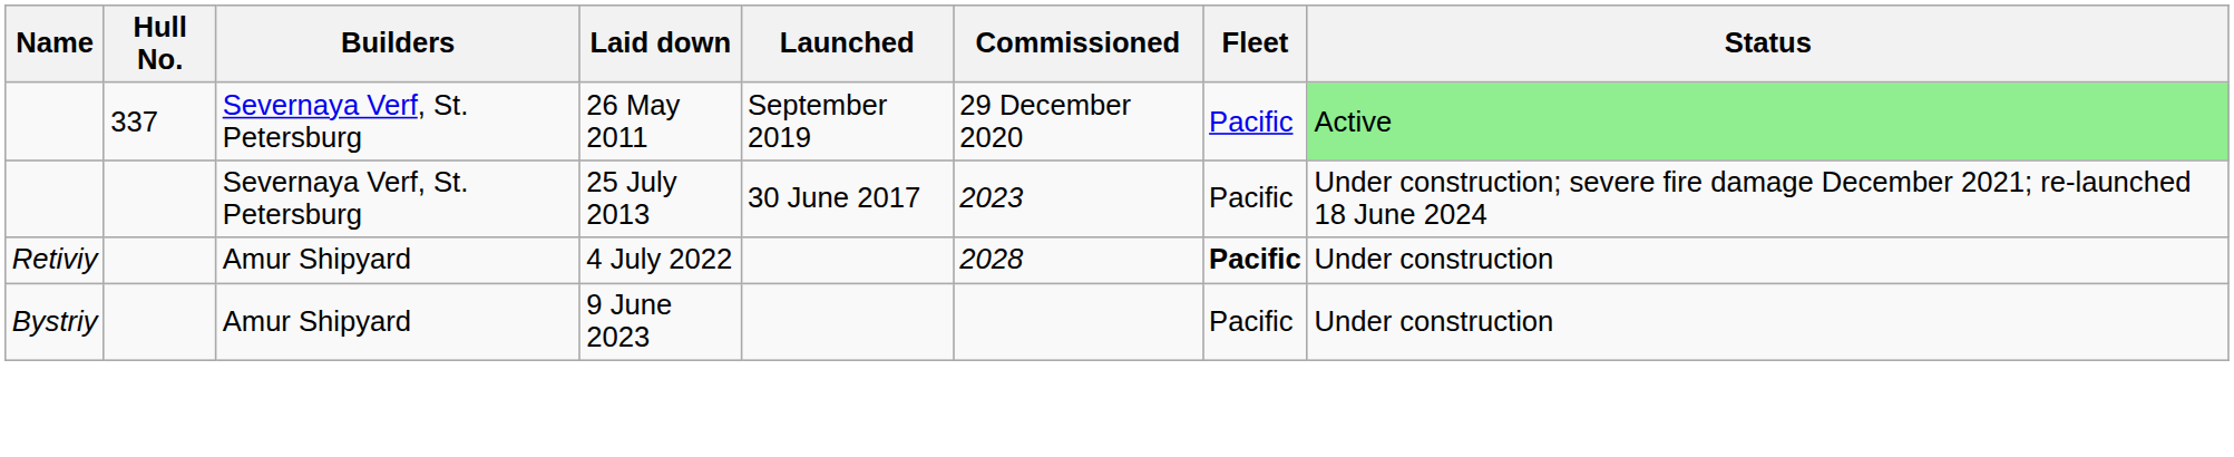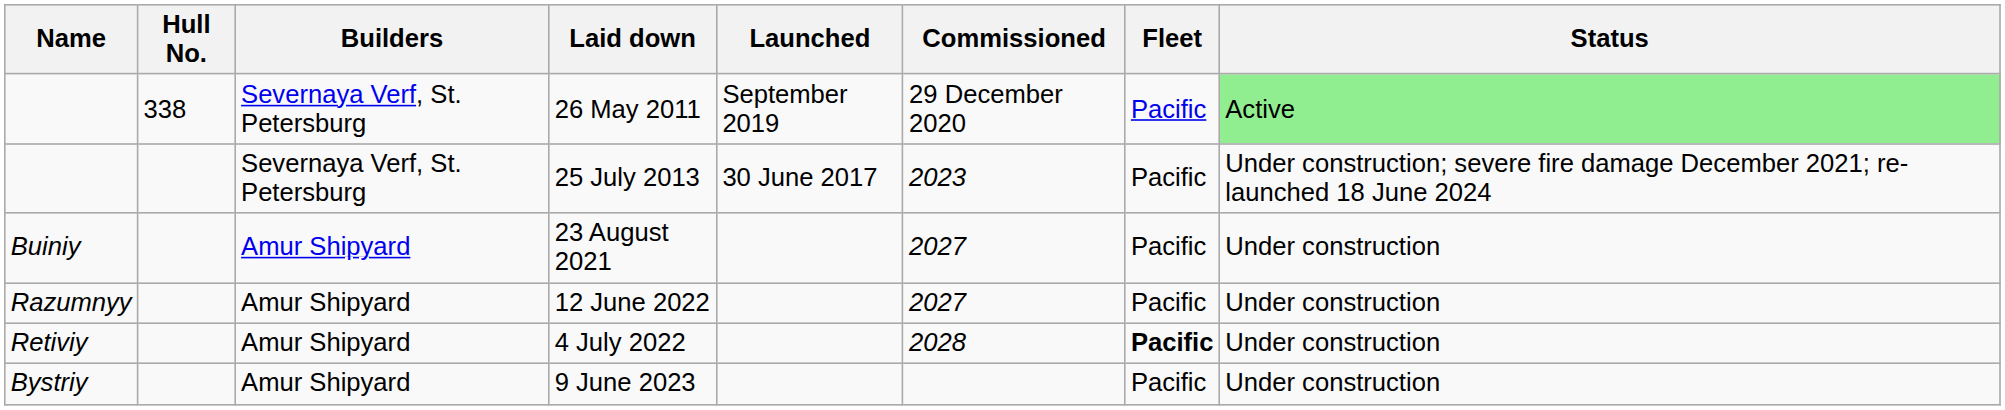 <table class="wikitable">
 <tr>
 <th>Name</th>
 <th>Hull No.</th>
 <th>Builders</th>
 <th>Laid down</th>
 <th>Launched</th>
 <th>Commissioned</th>
 <th>Fleet</th>
 <th>Status</th>
 </tr>
 <tr>
 <td></td>
-<td>337</td>
+<td>338</td>
 <td><a href='#'>Severnaya Verf</a>, St. Petersburg</td>
 <td>26 May 2011</td>
 <td>September 2019</td>
 <td>29 December 2020</td>
 <td><a href='#'>Pacific</a></td>
 <td style="background: lightgreen;">Active</td>
 </tr>
 <tr>
 <td></td>
 <td></td>
 <td>Severnaya Verf, St. Petersburg</td>
 <td>25 July 2013</td>
 <td>30 June 2017</td>
 <td><em>2023</em></td>
 <td>Pacific</td>
 <td>Under construction; severe fire damage December 2021; re-launched 18 June 2024</td>
+</tr>
+<tr>
+<td><em>Buiniy</em></td>
+<td></td>
+<td><a href='#'>Amur Shipyard</a></td>
+<td>23 August 2021</td>
+<td></td>
+<td><em>2027</em></td>
+<td>Pacific</td>
+<td>Under construction</td>
+</tr>
+<tr>
+<td><em>Razumnyy</em></td>
+<td></td>
+<td>Amur Shipyard</td>
+<td>12 June 2022</td>
+<td></td>
+<td><em>2027</em></td>
+<td>Pacific</td>
+<td>Under construction</td>
 </tr>
 <tr>
 <td><em>Retiviy</em></td>
 <td></td>
 <td>Amur Shipyard</td>
 <td>4 July 2022</td>
 <td></td>
 <td><em>2028</em></td>
 <td><strong>Pacific</strong></td>
 <td>Under construction</td>
 </tr>
 <tr>
 <td><em>Bystriy</em></td>
 <td></td>
 <td>Amur Shipyard</td>
 <td>9 June 2023</td>
 <td></td>
 <td></td>
 <td>Pacific</td>
 <td>Under construction</td>
 </tr>
 </table>
